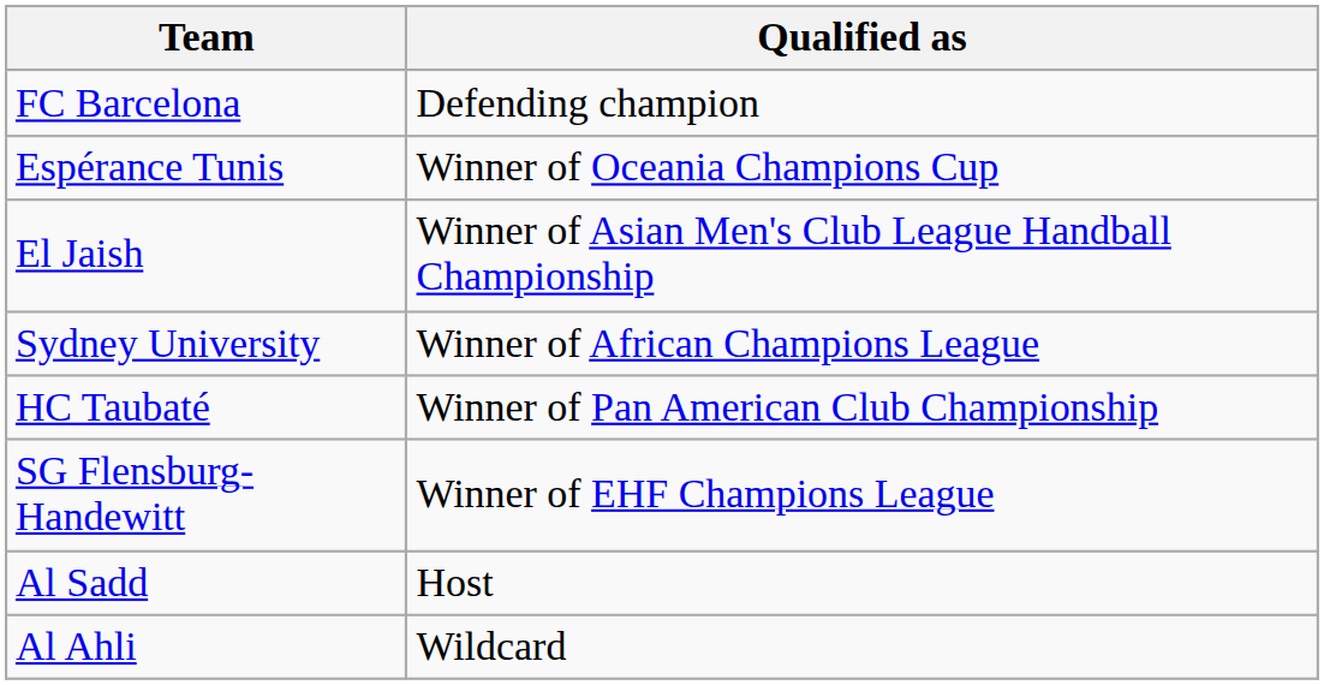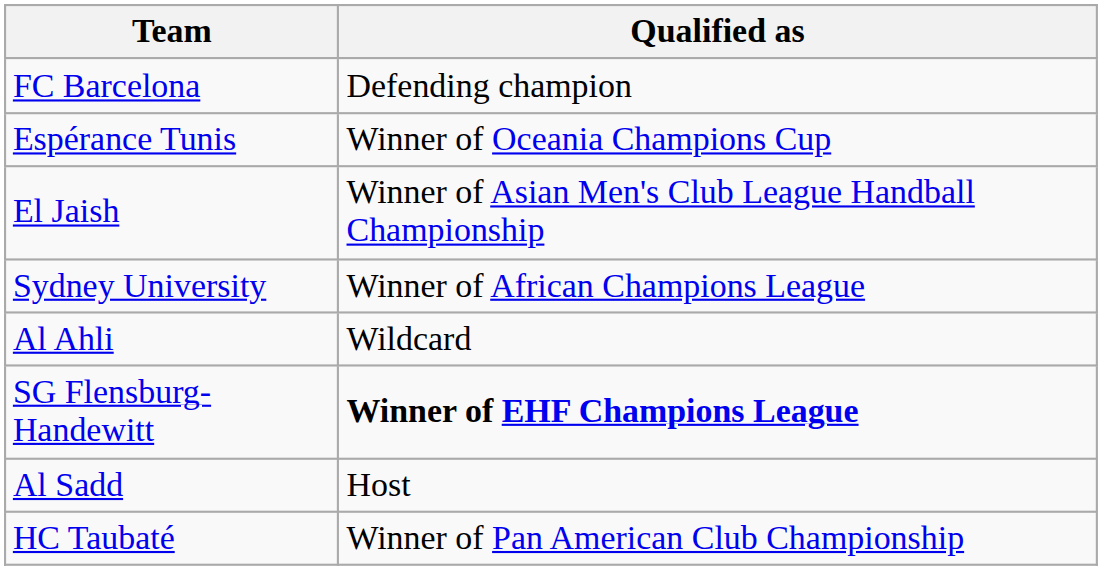 <table class="wikitable">
 <tr>
 <th width=150>Team</th>
 <th width=350>Qualified as</th>
 </tr>
 <tr>
 <td> <a href='#'>FC Barcelona</a></td>
 <td>Defending champion</td>
 </tr>
 <tr>
 <td> <a href='#'>Espérance Tunis</a></td>
 <td>Winner of <a href='#'>Oceania Champions Cup</a></td>
 </tr>
 <tr>
 <td> <a href='#'>El Jaish</a></td>
 <td>Winner of <a href='#'>Asian Men's Club League Handball Championship</a></td>
 </tr>
 <tr>
 <td> <a href='#'>Sydney University</a></td>
 <td>Winner of <a href='#'>African Champions League</a></td>
 </tr>
 <tr>
-<td> <a href='#'>HC Taubaté</a></td>
-<td>Winner of <a href='#'>Pan American Club Championship</a></td>
+<td> <a href='#'>Al Ahli</a></td>
+<td>Wildcard</td>
 </tr>
 <tr>
 <td> <a href='#'>SG Flensburg-Handewitt</a></td>
-<td>Winner of <a href='#'>EHF Champions League</a></td>
+<td><strong>Winner of <a href='#'>EHF Champions League</a></strong></td>
 </tr>
 <tr>
 <td> <a href='#'>Al Sadd</a></td>
 <td>Host</td>
 </tr>
 <tr>
-<td> <a href='#'>Al Ahli</a></td>
-<td>Wildcard</td>
+<td> <a href='#'>HC Taubaté</a></td>
+<td>Winner of <a href='#'>Pan American Club Championship</a></td>
 </tr>
 </table>
